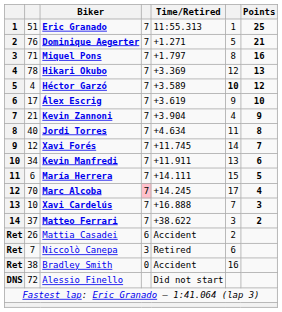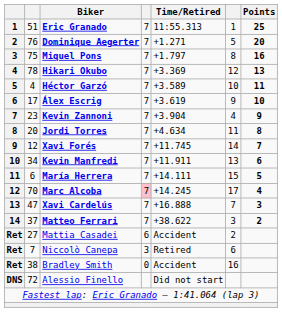 <table class="wikitable sortable" style="font-size: 85%;">
 <tr>
 <th scope="col"></th>
 <th scope="col"></th>
 <th scope="col">Biker</th>
 <th scope="col" class="unsortable"></th>
 <th scope="col" class="unsortable">Time/Retired</th>
 <th scope="col"></th>
 <th scope="col">Points</th>
 </tr>
 <tr>
 <th scope="row">1</th>
 <td align="center">51</td>
 <td> <strong><a href='#'>Eric Granado</a></strong></td>
 <td>7</td>
 <td>11:55.313</td>
 <td align="center">1</td>
 <td align="center"><strong>25</strong></td>
 </tr>
 <tr>
 <th scope="row">2</th>
 <td align="center">76</td>
 <td> <strong><a href='#'>Dominique Aegerter</a></strong></td>
 <td>7</td>
 <td>+1.271</td>
 <td align="center">5</td>
-<td align="center"><strong>21</strong></td>
+<td align="center"><strong>20</strong></td>
 </tr>
 <tr>
 <th scope="row">3</th>
-<td align="center">71</td>
+<td align="center">75</td>
 <td> <strong><a href='#'>Miquel Pons</a></strong></td>
 <td>7</td>
 <td>+1.797</td>
 <td align="center">8</td>
 <td align="center"><strong>16</strong></td>
 </tr>
 <tr>
 <th scope="row">4</th>
 <td align="center">78</td>
 <td> <strong><a href='#'>Hikari Okubo</a></strong></td>
 <td>7</td>
 <td>+3.369</td>
 <td align="center">12</td>
 <td align="center"><strong>13</strong></td>
 </tr>
 <tr>
 <th scope="row">5</th>
 <td align="center">4</td>
 <td> <strong><a href='#'>Héctor Garzó</a></strong></td>
 <td>7</td>
 <td>+3.589</td>
-<td align="center"><strong>10</strong></td>
-<td align="center"><strong>12</strong></td>
+<td align="center">10</td>
+<td align="center"><strong>11</strong></td>
 </tr>
 <tr>
 <th scope="row">6</th>
 <td align="center">17</td>
 <td> <strong><a href='#'>Álex Escrig</a></strong></td>
 <td>7</td>
 <td>+3.619</td>
 <td align="center">9</td>
 <td align="center"><strong>10</strong></td>
 </tr>
 <tr>
 <th scope="row">7</th>
-<td align="center">21</td>
+<td align="center">23</td>
 <td> <strong><a href='#'>Kevin Zannoni</a></strong></td>
 <td>7</td>
 <td>+3.904</td>
 <td align="center">4</td>
 <td align="center"><strong>9</strong></td>
 </tr>
 <tr>
 <th scope="row">8</th>
-<td align="center">40</td>
+<td align="center">20</td>
 <td> <strong><a href='#'>Jordi Torres</a></strong></td>
 <td>7</td>
 <td>+4.634</td>
 <td align="center">11</td>
 <td align="center"><strong>8</strong></td>
 </tr>
 <tr>
 <th scope="row">9</th>
 <td align="center">12</td>
 <td> <strong><a href='#'>Xavi Forés</a></strong></td>
 <td>7</td>
 <td>+11.745</td>
 <td align="center">14</td>
 <td align="center"><strong>7</strong></td>
 </tr>
 <tr>
 <th scope="row">10</th>
 <td align="center">34</td>
 <td> <strong><a href='#'>Kevin Manfredi</a></strong></td>
 <td>7</td>
 <td>+11.911</td>
 <td align="center">13</td>
 <td align="center"><strong>6</strong></td>
 </tr>
 <tr>
 <th scope="row">11</th>
 <td align="center">6</td>
 <td> <strong><a href='#'>María Herrera</a></strong></td>
 <td>7</td>
 <td>+14.111</td>
 <td align="center">15</td>
 <td align="center"><strong>5</strong></td>
 </tr>
 <tr>
 <th scope="row">12</th>
 <td align="center">70</td>
 <td> <strong><a href='#'>Marc Alcoba</a></strong></td>
 <td style="background: pink;">7</td>
 <td>+14.245</td>
 <td align="center">17</td>
 <td align="center"><strong>4</strong></td>
 </tr>
 <tr>
 <th scope="row">13</th>
-<td align="center">10</td>
+<td align="center">47</td>
 <td> <strong><a href='#'>Xavi Cardelús</a></strong></td>
 <td>7</td>
 <td>+16.888</td>
 <td align="center">7</td>
 <td align="center"><strong>3</strong></td>
 </tr>
 <tr>
 <th scope="row">14</th>
 <td align="center">37</td>
 <td> <strong><a href='#'>Matteo Ferrari</a></strong></td>
 <td>7</td>
 <td>+38.622</td>
 <td align="center">3</td>
 <td align="center"><strong>2</strong></td>
 </tr>
 <tr>
 <th scope="row">Ret</th>
-<td align="center">26</td>
+<td align="center">27</td>
 <td> <a href='#'>Mattia Casadei</a></td>
 <td>6</td>
 <td>Accident</td>
 <td align="center">2</td>
 <td></td>
 </tr>
 <tr>
 <th scope="row">Ret</th>
 <td align="center">7</td>
 <td> <a href='#'>Niccolò Canepa</a></td>
 <td>3</td>
 <td>Retired</td>
 <td align="center">6</td>
 <td></td>
 </tr>
 <tr>
 <th scope="row">Ret</th>
 <td align="center">38</td>
 <td> <a href='#'>Bradley Smith</a></td>
 <td>0</td>
 <td>Accident</td>
 <td align="center">16</td>
 <td align="center"></td>
 </tr>
 <tr>
 <th scope="row">DNS</th>
 <td align="center">72</td>
 <td> <a href='#'>Alessio Finello</a></td>
 <td></td>
 <td>Did not start</td>
 <td></td>
 <td align="center"></td>
 </tr>
 <tr class="sortbottom">
 <td colspan="7" style="text-align:center"><em><a href='#'>Fastest lap</a>:  <a href='#'>Eric Granado</a> – 1:41.064 (lap 3)</em></td>
 </tr>
 <tr>
 <th colspan="7"></th>
 </tr>
 </table>
